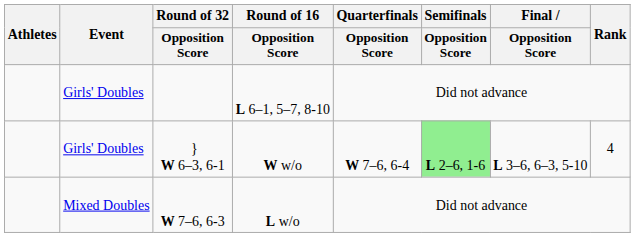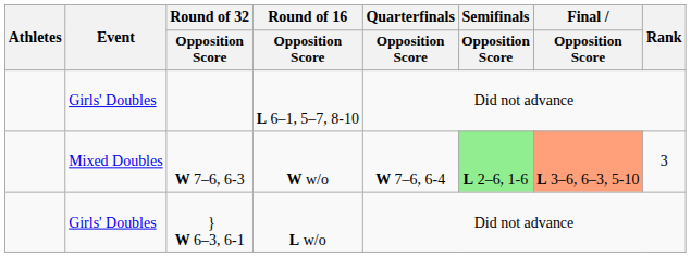 <table class=wikitable style="font-size:90%">
 <tr>
 <th rowspan="2">Athletes</th>
 <th rowspan="2">Event</th>
 <th>Round of 32</th>
 <th>Round of 16</th>
 <th>Quarterfinals</th>
 <th>Semifinals</th>
 <th>Final / </th>
 <th rowspan=2>Rank</th>
 </tr>
 <tr style="font-size:95%">
 <th>Opposition<br>Score</th>
 <th>Opposition<br>Score</th>
 <th>Opposition<br>Score</th>
 <th>Opposition<br>Score</th>
 <th>Opposition<br>Score</th>
 </tr>
 <tr align=center>
 <td align=left><br></td>
 <td align=left><a href='#'>Girls' Doubles</a></td>
 <td></td>
 <td><br> <br><strong>L</strong> 6–1, 5–7, 8-10</td>
 <td colspan = 4>Did not advance</td>
 </tr>
 <tr align=center>
 <td align=left><br></td>
-<td align=left><a href='#'>Girls' Doubles</a></td>
-<td><br> }<br><strong>W</strong> 6–3, 6-1</td>
+<td align=left><a href='#'>Mixed Doubles</a></td>
+<td><br> <br><strong>W</strong> 7–6, 6-3</td>
 <td><br> <br><strong>W</strong> w/o</td>
 <td><br> <br><strong>W</strong> 7–6, 6-4</td>
 <td style="background: lightgreen;"><br> <br><strong>L</strong> 2–6, 1-6</td>
-<td><br> <br><strong>L</strong> 3–6, 6–3, 5-10</td>
-<td>4</td>
+<td style="background: lightsalmon;"><br> <br><strong>L</strong> 3–6, 6–3, 5-10</td>
+<td>3</td>
 </tr>
 <tr align=center>
 <td align=left><br></td>
-<td align=left><a href='#'>Mixed Doubles</a></td>
-<td><br> <br><strong>W</strong> 7–6, 6-3</td>
+<td align=left><a href='#'>Girls' Doubles</a></td>
+<td><br> }<br><strong>W</strong> 6–3, 6-1</td>
 <td><br> <br><strong>L</strong> w/o</td>
 <td colspan = 4>Did not advance</td>
 </tr>
 </table>
